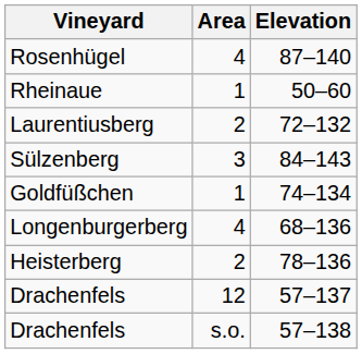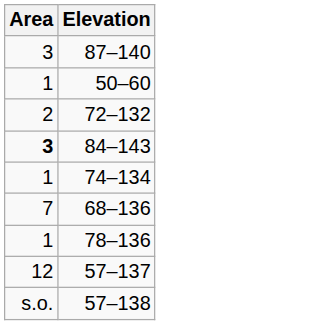 <table class="wikitable">
 <tr>
-<th>Vineyard</th>
 <th>Area</th>
 <th>Elevation</th>
 </tr>
 <tr>
-<td>Rosenhügel</td>
-<td align="right">4</td>
+<td align="right">3</td>
 <td align="right">87–140</td>
 </tr>
 <tr>
-<td>Rheinaue</td>
 <td align="right">1</td>
 <td align="right">50–60</td>
 </tr>
 <tr>
-<td>Laurentiusberg</td>
 <td align="right">2</td>
 <td align="right">72–132</td>
 </tr>
 <tr>
-<td>Sülzenberg</td>
-<td align="right">3</td>
+<td align="right"><strong>3</strong></td>
 <td align="right">84–143</td>
 </tr>
 <tr>
-<td>Goldfüßchen</td>
 <td align="right">1</td>
 <td align="right">74–134</td>
 </tr>
 <tr>
-<td>Longenburgerberg</td>
-<td align="right">4</td>
+<td align="right">7</td>
 <td align="right">68–136</td>
 </tr>
 <tr>
-<td>Heisterberg</td>
-<td align="right">2</td>
+<td align="right">1</td>
 <td align="right">78–136</td>
 </tr>
 <tr>
-<td>Drachenfels</td>
 <td align="right">12</td>
 <td align="right">57–137</td>
 </tr>
 <tr>
-<td>Drachenfels</td>
 <td align="right">s.o.</td>
 <td align="right">57–138</td>
 </tr>
 </table>
